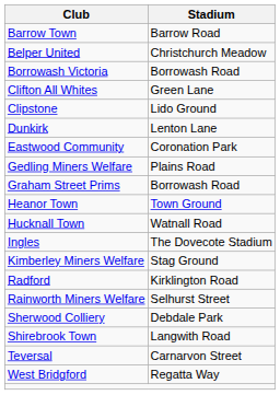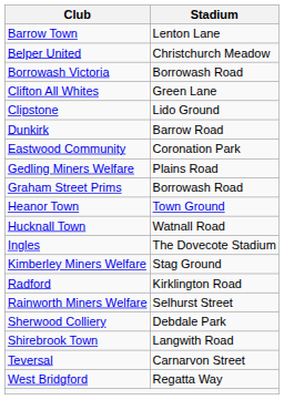 <table class="wikitable sortable" style="font-size:95%">
 <tr>
 <th>Club</th>
 <th>Stadium</th>
 </tr>
 <tr>
 <td><a href='#'>Barrow Town</a></td>
-<td>Barrow Road</td>
+<td>Lenton Lane</td>
 </tr>
 <tr>
 <td><a href='#'>Belper United</a></td>
 <td>Christchurch Meadow </td>
 </tr>
 <tr>
 <td><a href='#'>Borrowash Victoria</a></td>
 <td>Borrowash Road </td>
 </tr>
 <tr>
 <td><a href='#'>Clifton All Whites</a></td>
 <td>Green Lane</td>
 </tr>
 <tr>
 <td><a href='#'>Clipstone</a></td>
 <td>Lido Ground</td>
 </tr>
 <tr>
 <td><a href='#'>Dunkirk</a></td>
-<td>Lenton Lane</td>
+<td>Barrow Road</td>
 </tr>
 <tr>
 <td><a href='#'>Eastwood Community</a></td>
 <td>Coronation Park</td>
 </tr>
 <tr>
 <td><a href='#'>Gedling Miners Welfare</a></td>
 <td>Plains Road</td>
 </tr>
 <tr>
 <td><a href='#'>Graham Street Prims</a></td>
 <td>Borrowash Road </td>
 </tr>
 <tr>
 <td><a href='#'>Heanor Town</a></td>
 <td><a href='#'>Town Ground</a></td>
 </tr>
 <tr>
 <td><a href='#'>Hucknall Town</a></td>
 <td>Watnall Road</td>
 </tr>
 <tr>
 <td><a href='#'>Ingles</a></td>
 <td>The Dovecote Stadium </td>
 </tr>
 <tr>
 <td><a href='#'>Kimberley Miners Welfare</a></td>
 <td>Stag Ground</td>
 </tr>
 <tr>
 <td><a href='#'>Radford</a></td>
 <td>Kirklington Road</td>
 </tr>
 <tr>
 <td><a href='#'>Rainworth Miners Welfare</a></td>
 <td>Selhurst Street</td>
 </tr>
 <tr>
 <td><a href='#'>Sherwood Colliery</a></td>
 <td>Debdale Park</td>
 </tr>
 <tr>
 <td><a href='#'>Shirebrook Town</a></td>
 <td>Langwith Road</td>
 </tr>
 <tr>
 <td><a href='#'>Teversal</a></td>
 <td>Carnarvon Street</td>
 </tr>
 <tr>
 <td><a href='#'>West Bridgford</a></td>
 <td>Regatta Way</td>
 </tr>
 <tr>
 <td colspan=3></td>
 </tr>
 </table>
